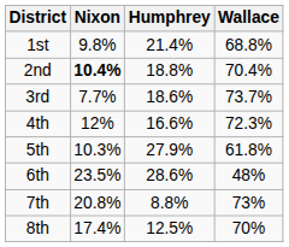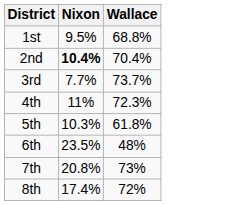 <table class="wikitable sortable">
 <tr>
 <th>District</th>
 <th>Nixon</th>
-<th>Humphrey</th>
 <th>Wallace</th>
 </tr>
 <tr style="text-align:center;">
 <td>1st</td>
-<td>9.8%</td>
-<td>21.4%</td>
+<td>9.5%</td>
 <td>68.8%</td>
 </tr>
 <tr style="text-align:center;">
 <td>2nd</td>
 <td><strong>10.4%</strong></td>
-<td>18.8%</td>
 <td>70.4%</td>
 </tr>
 <tr style="text-align:center;">
 <td>3rd</td>
 <td>7.7%</td>
-<td>18.6%</td>
 <td>73.7%</td>
 </tr>
 <tr style="text-align:center;">
 <td>4th</td>
-<td>12%</td>
-<td>16.6%</td>
+<td>11%</td>
 <td>72.3%</td>
 </tr>
 <tr style="text-align:center;">
 <td>5th</td>
 <td>10.3%</td>
-<td>27.9%</td>
 <td>61.8%</td>
 </tr>
 <tr style="text-align:center;">
 <td>6th</td>
 <td>23.5%</td>
-<td>28.6%</td>
 <td>48%</td>
 </tr>
 <tr style="text-align:center;">
 <td>7th</td>
 <td>20.8%</td>
-<td>8.8%</td>
 <td>73%</td>
 </tr>
 <tr style="text-align:center;">
 <td>8th</td>
 <td>17.4%</td>
-<td>12.5%</td>
-<td>70%</td>
+<td>72%</td>
 </tr>
 </table>
